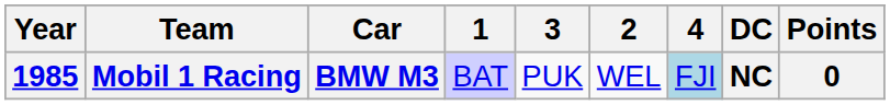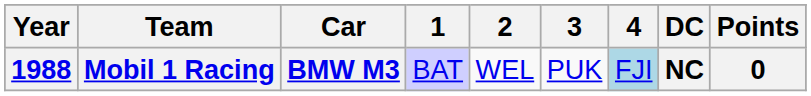 <table class="wikitable" style="text-align:center; font-size:95%">
 <tr>
 <th>Year</th>
 <th>Team</th>
 <th>Car</th>
 <th>1</th>
+<th>2</th>
 <th>3</th>
-<th>2</th>
 <th>4</th>
 <th>DC</th>
 <th>Points</th>
 </tr>
 <tr>
-<th><a href='#'>1985</a></th>
+<th><a href='#'>1988</a></th>
 <th> <a href='#'>Mobil 1 Racing</a></th>
 <th><a href='#'>BMW M3</a></th>
 <td style="background:#cfcfff;"><a href='#'>BAT</a><br></td>
+<td><a href='#'>WEL</a></td>
 <td><a href='#'>PUK</a></td>
-<td><a href='#'>WEL</a></td>
 <td style="background: lightblue;"><a href='#'>FJI</a></td>
 <th>NC</th>
 <th>0</th>
 </tr>
 </table>
